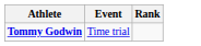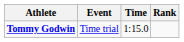 <table class=wikitable style=font-size:90%;text-align:center>
 <tr>
 <th>Athlete</th>
 <th>Event</th>
+<th>Time</th>
 <th>Rank</th>
 </tr>
 <tr>
 <td align=left><strong><a href='#'>Tommy Godwin</a></strong></td>
 <td align=left><a href='#'>Time trial</a></td>
+<td>1:15.0</td>
 <td></td>
 </tr>
 </table>
